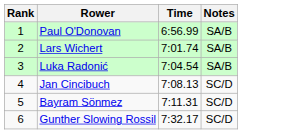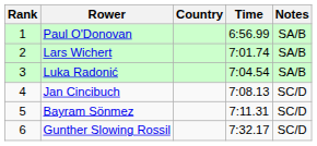 <table class="wikitable" style="text-align:center">
 <tr>
 <th>Rank</th>
 <th>Rower</th>
+<th>Country</th>
 <th>Time</th>
 <th>Notes</th>
 </tr>
 <tr bgcolor=ccffcc>
 <td>1</td>
 <td align="left"><a href='#'>Paul O'Donovan</a></td>
+<td align="left"></td>
 <td>6:56.99</td>
 <td>SA/B</td>
 </tr>
 <tr bgcolor=ccffcc>
 <td>2</td>
 <td align="left"><a href='#'>Lars Wichert</a></td>
+<td align="left"></td>
 <td>7:01.74</td>
 <td>SA/B</td>
 </tr>
 <tr bgcolor=ccffcc>
 <td>3</td>
 <td align="left"><a href='#'>Luka Radonić</a></td>
+<td align="left"></td>
 <td>7:04.54</td>
 <td>SA/B</td>
 </tr>
 <tr>
 <td>4</td>
 <td align="left"><a href='#'>Jan Cincibuch</a></td>
+<td align="left"></td>
 <td>7:08.13</td>
 <td>SC/D</td>
 </tr>
 <tr>
 <td>5</td>
 <td align="left"><a href='#'>Bayram Sönmez</a></td>
+<td align="left"></td>
 <td>7:11.31</td>
 <td>SC/D</td>
 </tr>
 <tr>
 <td>6</td>
 <td align="left"><a href='#'>Gunther Slowing Rossil</a></td>
+<td align="left"></td>
 <td>7:32.17</td>
 <td>SC/D</td>
 </tr>
 </table>
